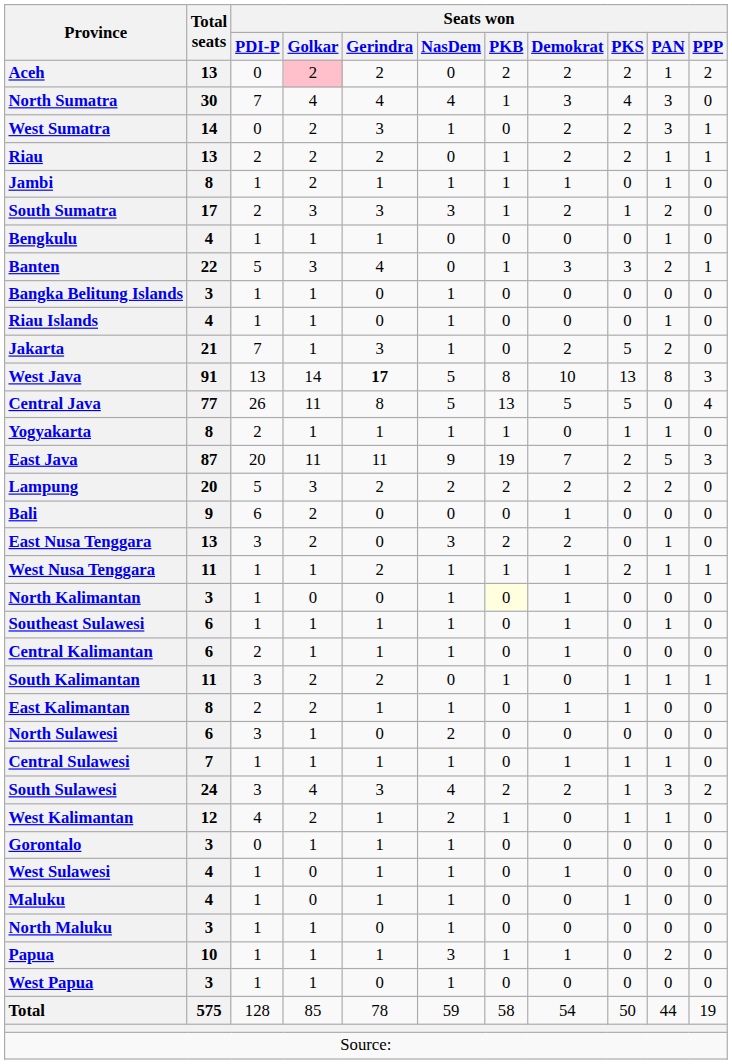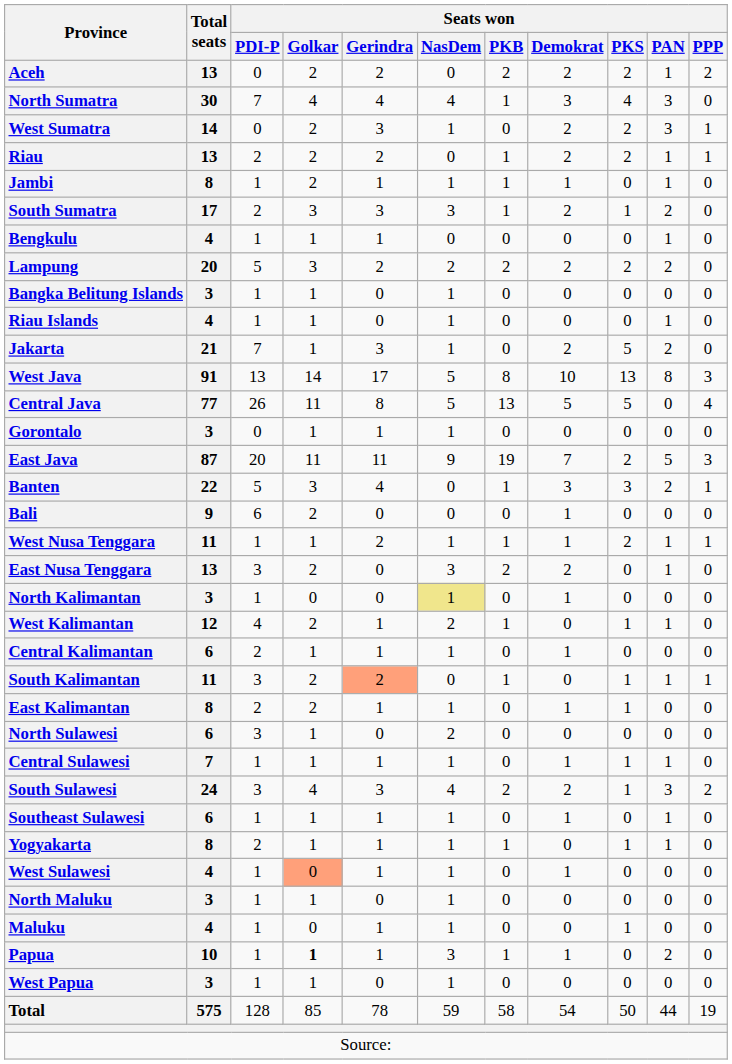 <table class="wikitable" style="text-align:center; font-size: 0.9em">
 <tr>
 <th rowspan="2">Province</th>
 <th rowspan="2">Total<br>seats</th>
 <th colspan="9">Seats won</th>
 </tr>
 <tr>
 <th><a href='#'>PDI-P</a></th>
 <th><a href='#'>Golkar</a></th>
 <th><a href='#'>Gerindra</a></th>
 <th><a href='#'>NasDem</a></th>
 <th><a href='#'>PKB</a></th>
 <th><a href='#'>Demokrat</a></th>
 <th><a href='#'>PKS</a></th>
 <th><a href='#'>PAN</a></th>
 <th><a href='#'>PPP</a></th>
 </tr>
 <tr>
 <th style="text-align: left;"><a href='#'>Aceh</a></th>
 <th>13</th>
 <td>0</td>
-<td style="background: pink;">2</td>
+<td>2</td>
 <td>2</td>
 <td>0</td>
 <td>2</td>
 <td>2</td>
 <td>2</td>
 <td>1</td>
 <td>2</td>
 </tr>
 <tr>
 <th style="text-align: left;"><a href='#'>North Sumatra</a></th>
 <th>30</th>
 <td>7</td>
 <td>4</td>
 <td>4</td>
 <td>4</td>
 <td>1</td>
 <td>3</td>
 <td>4</td>
 <td>3</td>
 <td>0</td>
 </tr>
 <tr>
 <th style="text-align: left;"><a href='#'>West Sumatra</a></th>
 <th>14</th>
 <td>0</td>
 <td>2</td>
 <td>3</td>
 <td>1</td>
 <td>0</td>
 <td>2</td>
 <td>2</td>
 <td>3</td>
 <td>1</td>
 </tr>
 <tr>
 <th style="text-align: left;"><a href='#'>Riau</a></th>
 <th>13</th>
 <td>2</td>
 <td>2</td>
 <td>2</td>
 <td>0</td>
 <td>1</td>
 <td>2</td>
 <td>2</td>
 <td>1</td>
 <td>1</td>
 </tr>
 <tr>
 <th style="text-align: left;"><a href='#'>Jambi</a></th>
 <th>8</th>
 <td>1</td>
 <td>2</td>
 <td>1</td>
 <td>1</td>
 <td>1</td>
 <td>1</td>
 <td>0</td>
 <td>1</td>
 <td>0</td>
 </tr>
 <tr>
 <th style="text-align: left;"><a href='#'>South Sumatra</a></th>
 <th>17</th>
 <td>2</td>
 <td>3</td>
 <td>3</td>
 <td>3</td>
 <td>1</td>
 <td>2</td>
 <td>1</td>
 <td>2</td>
 <td>0</td>
 </tr>
 <tr>
 <th style="text-align: left;"><a href='#'>Bengkulu</a></th>
 <th>4</th>
 <td>1</td>
 <td>1</td>
 <td>1</td>
 <td>0</td>
 <td>0</td>
 <td>0</td>
 <td>0</td>
 <td>1</td>
 <td>0</td>
 </tr>
 <tr>
-<th style="text-align: left;"><a href='#'>Banten</a></th>
-<th>22</th>
+<th style="text-align: left;"><a href='#'>Lampung</a></th>
+<th>20</th>
 <td>5</td>
 <td>3</td>
-<td>4</td>
+<td>2</td>
+<td>2</td>
+<td>2</td>
+<td>2</td>
+<td>2</td>
+<td>2</td>
 <td>0</td>
-<td>1</td>
-<td>3</td>
-<td>3</td>
-<td>2</td>
-<td>1</td>
 </tr>
 <tr>
 <th style="text-align: left;"><a href='#'>Bangka Belitung Islands</a></th>
 <th>3</th>
 <td>1</td>
 <td>1</td>
 <td>0</td>
 <td>1</td>
 <td>0</td>
 <td>0</td>
 <td>0</td>
 <td>0</td>
 <td>0</td>
 </tr>
 <tr>
 <th style="text-align: left;"><a href='#'>Riau Islands</a></th>
 <th>4</th>
 <td>1</td>
 <td>1</td>
 <td>0</td>
 <td>1</td>
 <td>0</td>
 <td>0</td>
 <td>0</td>
 <td>1</td>
 <td>0</td>
 </tr>
 <tr>
 <th style="text-align: left;"><a href='#'>Jakarta</a></th>
 <th>21</th>
 <td>7</td>
 <td>1</td>
 <td>3</td>
 <td>1</td>
 <td>0</td>
 <td>2</td>
 <td>5</td>
 <td>2</td>
 <td>0</td>
 </tr>
 <tr>
 <th style="text-align: left;"><a href='#'>West Java</a></th>
 <th>91</th>
 <td>13</td>
 <td>14</td>
-<td><strong>17</strong></td>
+<td>17</td>
 <td>5</td>
 <td>8</td>
 <td>10</td>
 <td>13</td>
 <td>8</td>
 <td>3</td>
 </tr>
 <tr>
 <th style="text-align: left;"><a href='#'>Central Java</a></th>
 <th>77</th>
 <td>26</td>
 <td>11</td>
 <td>8</td>
 <td>5</td>
 <td>13</td>
 <td>5</td>
 <td>5</td>
 <td>0</td>
 <td>4</td>
 </tr>
 <tr>
-<th style="text-align: left;"><a href='#'>Yogyakarta</a></th>
-<th>8</th>
-<td>2</td>
-<td>1</td>
+<th style="text-align: left;"><a href='#'>Gorontalo</a></th>
+<th>3</th>
+<td>0</td>
 <td>1</td>
 <td>1</td>
 <td>1</td>
 <td>0</td>
-<td>1</td>
-<td>1</td>
+<td>0</td>
+<td>0</td>
+<td>0</td>
 <td>0</td>
 </tr>
 <tr>
 <th style="text-align: left;"><a href='#'>East Java</a></th>
 <th>87</th>
 <td>20</td>
 <td>11</td>
 <td>11</td>
 <td>9</td>
 <td>19</td>
 <td>7</td>
 <td>2</td>
 <td>5</td>
 <td>3</td>
 </tr>
 <tr>
-<th style="text-align: left;"><a href='#'>Lampung</a></th>
-<th>20</th>
+<th style="text-align: left;"><a href='#'>Banten</a></th>
+<th>22</th>
 <td>5</td>
 <td>3</td>
+<td>4</td>
+<td>0</td>
+<td>1</td>
+<td>3</td>
+<td>3</td>
 <td>2</td>
-<td>2</td>
-<td>2</td>
-<td>2</td>
-<td>2</td>
-<td>2</td>
-<td>0</td>
+<td>1</td>
 </tr>
 <tr>
 <th style="text-align: left;"><a href='#'>Bali</a></th>
 <th>9</th>
 <td>6</td>
 <td>2</td>
 <td>0</td>
 <td>0</td>
 <td>0</td>
 <td>1</td>
 <td>0</td>
 <td>0</td>
-<td>0</td>
-</tr>
-<tr>
-<th style="text-align: left;"><a href='#'>East Nusa Tenggara</a></th>
-<th>13</th>
-<td>3</td>
-<td>2</td>
-<td>0</td>
-<td>3</td>
-<td>2</td>
-<td>2</td>
-<td>0</td>
-<td>1</td>
 <td>0</td>
 </tr>
 <tr>
 <th style="text-align: left;"><a href='#'>West Nusa Tenggara</a></th>
 <th>11</th>
 <td>1</td>
 <td>1</td>
 <td>2</td>
 <td>1</td>
 <td>1</td>
 <td>1</td>
 <td>2</td>
 <td>1</td>
 <td>1</td>
 </tr>
 <tr>
+<th style="text-align: left;"><a href='#'>East Nusa Tenggara</a></th>
+<th>13</th>
+<td>3</td>
+<td>2</td>
+<td>0</td>
+<td>3</td>
+<td>2</td>
+<td>2</td>
+<td>0</td>
+<td>1</td>
+<td>0</td>
+</tr>
+<tr>
 <th style="text-align: left;"><a href='#'>North Kalimantan</a></th>
 <th>3</th>
 <td>1</td>
 <td>0</td>
 <td>0</td>
-<td>1</td>
-<td style="background: lightyellow;">0</td>
+<td style="background: khaki;">1</td>
+<td>0</td>
 <td>1</td>
 <td>0</td>
 <td>0</td>
 <td>0</td>
 </tr>
 <tr>
-<th style="text-align: left;"><a href='#'>Southeast Sulawesi</a></th>
-<th>6</th>
+<th style="text-align: left;"><a href='#'>West Kalimantan</a></th>
+<th>12</th>
+<td>4</td>
+<td>2</td>
 <td>1</td>
-<td>1</td>
-<td>1</td>
+<td>2</td>
 <td>1</td>
 <td>0</td>
 <td>1</td>
-<td>0</td>
 <td>1</td>
 <td>0</td>
 </tr>
 <tr>
 <th style="text-align: left;"><a href='#'>Central Kalimantan</a></th>
 <th>6</th>
 <td>2</td>
 <td>1</td>
 <td>1</td>
 <td>1</td>
 <td>0</td>
 <td>1</td>
 <td>0</td>
 <td>0</td>
 <td>0</td>
 </tr>
 <tr>
 <th style="text-align: left;"><a href='#'>South Kalimantan</a></th>
 <th>11</th>
 <td>3</td>
 <td>2</td>
-<td>2</td>
+<td style="background: lightsalmon;">2</td>
 <td>0</td>
 <td>1</td>
 <td>0</td>
 <td>1</td>
 <td>1</td>
 <td>1</td>
 </tr>
 <tr>
 <th style="text-align: left;"><a href='#'>East Kalimantan</a></th>
 <th>8</th>
 <td>2</td>
 <td>2</td>
 <td>1</td>
 <td>1</td>
 <td>0</td>
 <td>1</td>
 <td>1</td>
 <td>0</td>
 <td>0</td>
 </tr>
 <tr>
 <th style="text-align: left;"><a href='#'>North Sulawesi</a></th>
 <th>6</th>
 <td>3</td>
 <td>1</td>
 <td>0</td>
 <td>2</td>
 <td>0</td>
 <td>0</td>
 <td>0</td>
 <td>0</td>
 <td>0</td>
 </tr>
 <tr>
 <th style="text-align: left;"><a href='#'>Central Sulawesi</a></th>
 <th>7</th>
 <td>1</td>
 <td>1</td>
 <td>1</td>
 <td>1</td>
 <td>0</td>
 <td>1</td>
 <td>1</td>
 <td>1</td>
 <td>0</td>
 </tr>
 <tr>
 <th style="text-align: left;"><a href='#'>South Sulawesi</a></th>
 <th>24</th>
 <td>3</td>
 <td>4</td>
 <td>3</td>
 <td>4</td>
 <td>2</td>
 <td>2</td>
 <td>1</td>
 <td>3</td>
 <td>2</td>
 </tr>
 <tr>
-<th style="text-align: left;"><a href='#'>West Kalimantan</a></th>
-<th>12</th>
-<td>4</td>
+<th style="text-align: left;"><a href='#'>Southeast Sulawesi</a></th>
+<th>6</th>
+<td>1</td>
+<td>1</td>
+<td>1</td>
+<td>1</td>
+<td>0</td>
+<td>1</td>
+<td>0</td>
+<td>1</td>
+<td>0</td>
+</tr>
+<tr>
+<th style="text-align: left;"><a href='#'>Yogyakarta</a></th>
+<th>8</th>
 <td>2</td>
 <td>1</td>
-<td>2</td>
+<td>1</td>
+<td>1</td>
 <td>1</td>
 <td>0</td>
 <td>1</td>
 <td>1</td>
 <td>0</td>
 </tr>
 <tr>
-<th style="text-align: left;"><a href='#'>Gorontalo</a></th>
-<th>3</th>
-<td>0</td>
+<th style="text-align: left;"><a href='#'>West Sulawesi</a></th>
+<th>4</th>
 <td>1</td>
+<td style="background: lightsalmon;">0</td>
 <td>1</td>
 <td>1</td>
 <td>0</td>
-<td>0</td>
+<td>1</td>
 <td>0</td>
 <td>0</td>
 <td>0</td>
 </tr>
 <tr>
-<th style="text-align: left;"><a href='#'>West Sulawesi</a></th>
-<th>4</th>
-<td>1</td>
-<td>0</td>
+<th style="text-align: left;"><a href='#'>North Maluku</a></th>
+<th>3</th>
 <td>1</td>
 <td>1</td>
 <td>0</td>
 <td>1</td>
+<td>0</td>
+<td>0</td>
 <td>0</td>
 <td>0</td>
 <td>0</td>
 </tr>
 <tr>
 <th style="text-align: left;"><a href='#'>Maluku</a></th>
 <th>4</th>
 <td>1</td>
 <td>0</td>
 <td>1</td>
 <td>1</td>
 <td>0</td>
 <td>0</td>
 <td>1</td>
 <td>0</td>
 <td>0</td>
 </tr>
 <tr>
-<th style="text-align: left;"><a href='#'>North Maluku</a></th>
-<th>3</th>
-<td>1</td>
-<td>1</td>
-<td>0</td>
-<td>1</td>
-<td>0</td>
-<td>0</td>
-<td>0</td>
-<td>0</td>
-<td>0</td>
-</tr>
-<tr>
 <th style="text-align: left;"><a href='#'>Papua</a></th>
 <th>10</th>
 <td>1</td>
-<td>1</td>
+<td><strong>1</strong></td>
 <td>1</td>
 <td>3</td>
 <td>1</td>
 <td>1</td>
 <td>0</td>
 <td>2</td>
 <td>0</td>
 </tr>
 <tr>
 <th style="text-align: left;"><a href='#'>West Papua</a></th>
 <th>3</th>
 <td>1</td>
 <td>1</td>
 <td>0</td>
 <td>1</td>
 <td>0</td>
 <td>0</td>
 <td>0</td>
 <td>0</td>
 <td>0</td>
 </tr>
 <tr>
 <th style="text-align: left;">Total</th>
 <th>575</th>
 <td>128</td>
 <td>85</td>
 <td>78</td>
 <td>59</td>
 <td>58</td>
 <td>54</td>
 <td>50</td>
 <td>44</td>
 <td>19</td>
 </tr>
 <tr>
 <th colspan="11"></th>
 </tr>
 <tr>
 <td colspan="11">Source: </td>
 </tr>
 </table>
